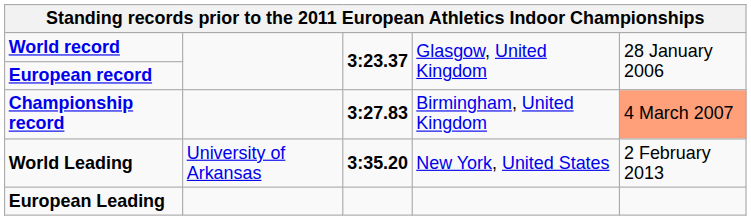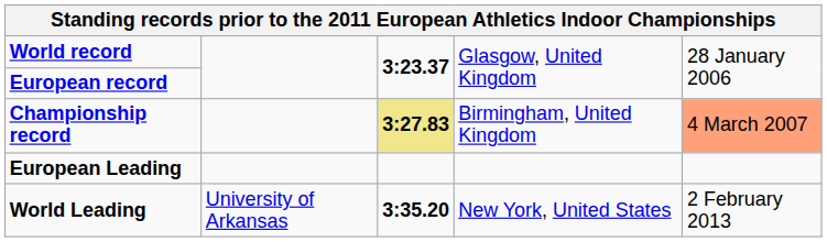 <table class="wikitable" width=75%>
 <tr>
 <th colspan="5">Standing records prior to the 2011 European Athletics Indoor Championships</th>
 </tr>
 <tr>
 <td><strong><a href='#'>World record</a></strong></td>
 <td rowspan=2></td>
 <td rowspan=2><strong>3:23.37</strong></td>
 <td rowspan=2><a href='#'>Glasgow</a>, <a href='#'>United Kingdom</a></td>
 <td rowspan=2>28 January 2006</td>
 </tr>
 <tr>
 <td><strong><a href='#'>European record</a></strong></td>
 </tr>
 <tr>
 <td><strong><a href='#'>Championship record</a></strong></td>
 <td></td>
-<td><strong>3:27.83</strong></td>
+<td style="background: khaki;"><strong>3:27.83</strong></td>
 <td><a href='#'>Birmingham</a>, <a href='#'>United Kingdom</a></td>
 <td style="background: lightsalmon;">4 March 2007</td>
+</tr>
+<tr>
+<td><strong>European Leading</strong></td>
+<td></td>
+<td></td>
+<td></td>
+<td></td>
 </tr>
 <tr>
 <td><strong>World Leading</strong></td>
 <td><a href='#'>University of Arkansas</a></td>
 <td><strong>3:35.20 </strong></td>
 <td><a href='#'>New York</a>, <a href='#'>United States</a></td>
 <td>2 February 2013</td>
 </tr>
-<tr>
-<td><strong>European Leading</strong></td>
-<td></td>
-<td></td>
-<td></td>
-<td></td>
-</tr>
 </table>
